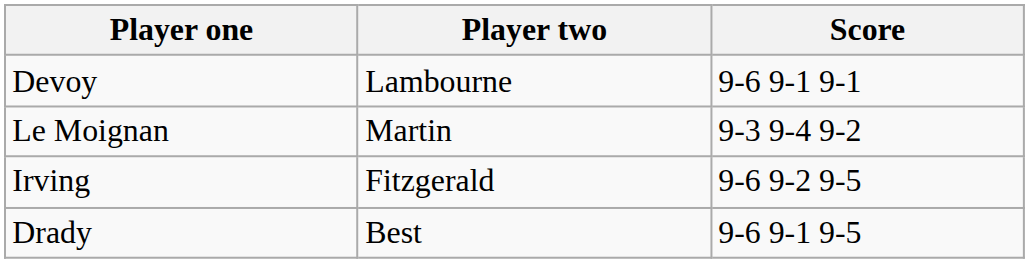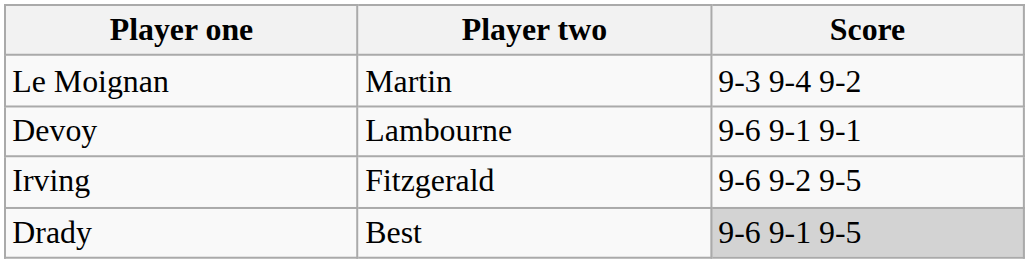 <table class="wikitable">
 <tr>
 <th width=170>Player one</th>
 <th width=170>Player two</th>
 <th width=150>Score</th>
 </tr>
 <tr>
+<td> Le Moignan</td>
+<td> Martin</td>
+<td>9-3 9-4 9-2</td>
+</tr>
+<tr>
 <td> Devoy</td>
 <td> Lambourne</td>
 <td>9-6 9-1 9-1</td>
-</tr>
-<tr>
-<td> Le Moignan</td>
-<td> Martin</td>
-<td>9-3 9-4 9-2</td>
 </tr>
 <tr>
 <td> Irving</td>
 <td> Fitzgerald</td>
 <td>9-6 9-2 9-5</td>
 </tr>
 <tr>
 <td> Drady</td>
 <td> Best</td>
-<td>9-6 9-1 9-5</td>
+<td style="background: lightgrey;">9-6 9-1 9-5</td>
 </tr>
 </table>
